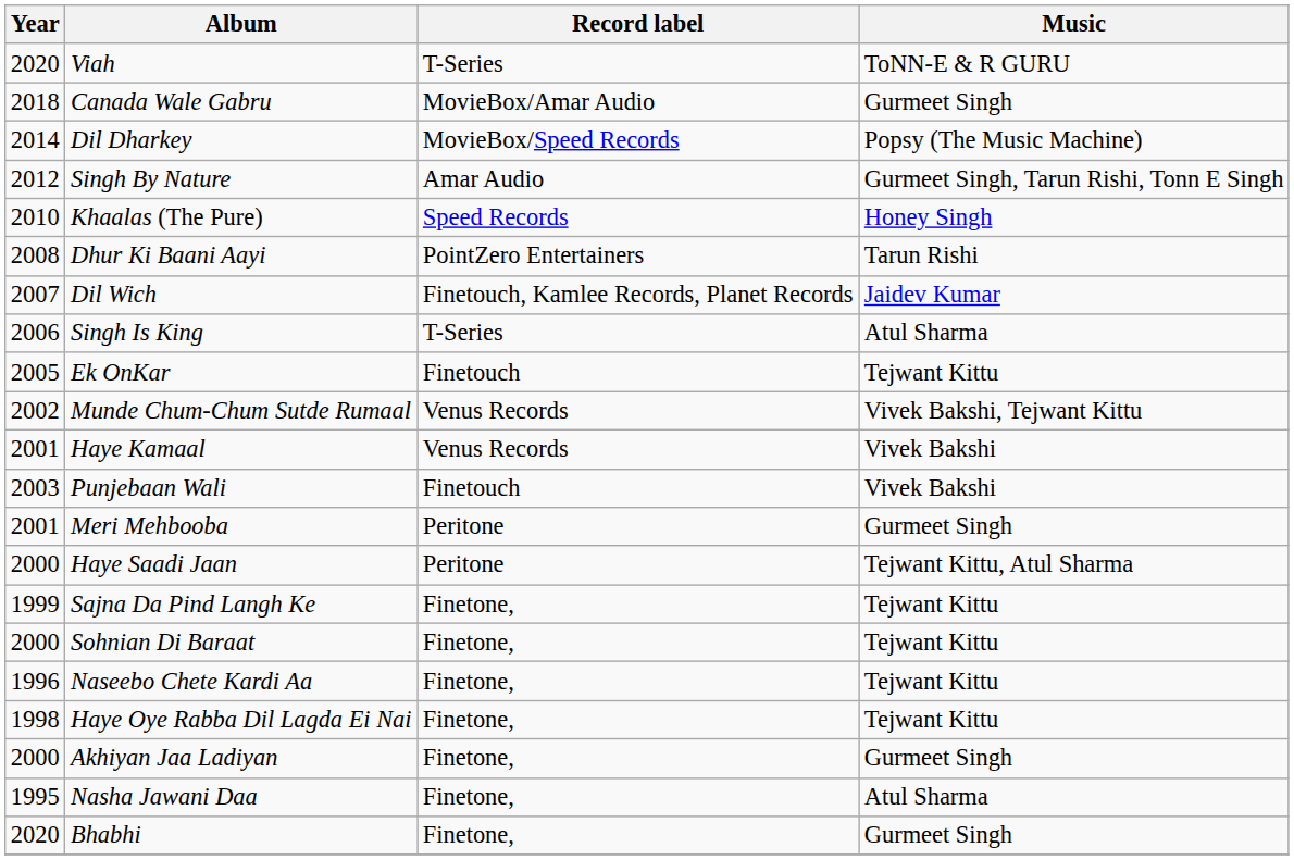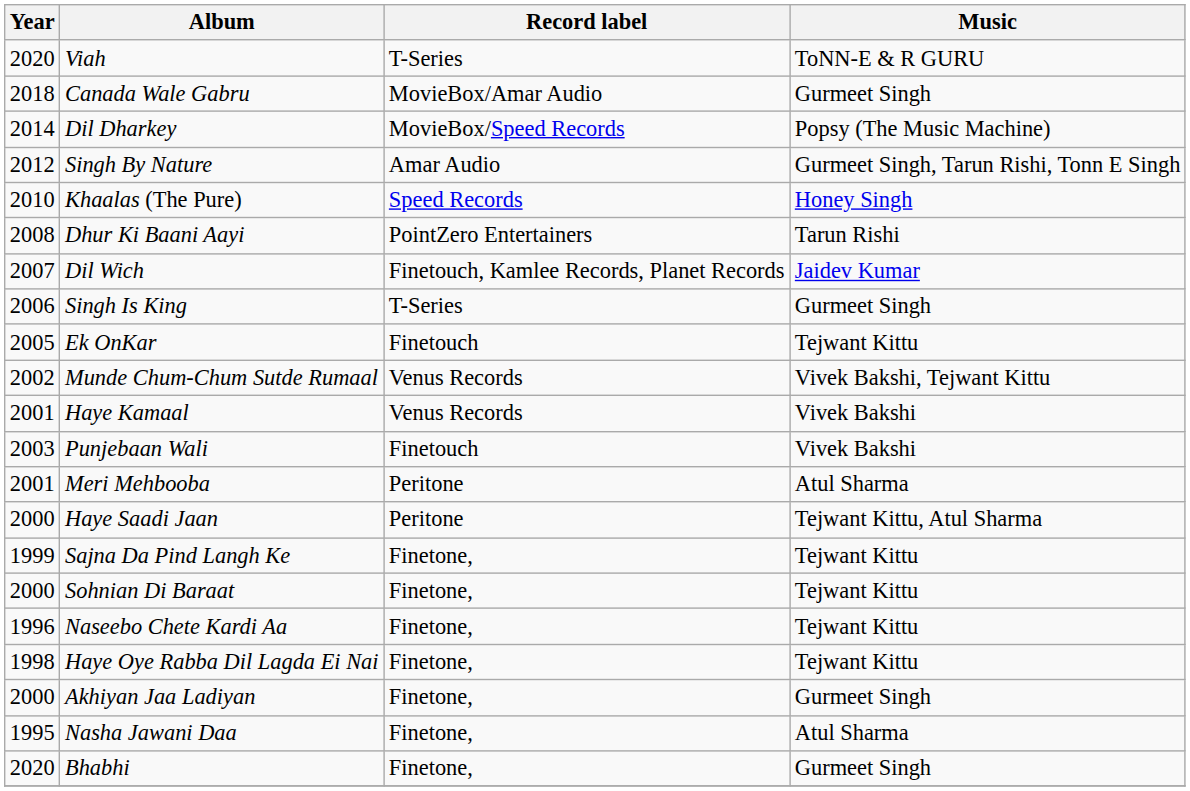 <table class="wikitable" 0border:>
 <tr>
 <th>Year</th>
 <th>Album</th>
 <th>Record label</th>
 <th>Music</th>
 </tr>
 <tr>
 <td>2020</td>
 <td><em>Viah</em></td>
 <td>T-Series</td>
 <td>ToNN-E & R GURU</td>
 </tr>
 <tr>
 <td>2018</td>
 <td><em>Canada Wale Gabru</em></td>
 <td>MovieBox/Amar Audio</td>
 <td>Gurmeet Singh</td>
 </tr>
 <tr>
 <td>2014</td>
 <td><em>Dil Dharkey</em></td>
 <td>MovieBox/<a href='#'>Speed Records</a></td>
 <td>Popsy (The Music Machine)</td>
 </tr>
 <tr>
 <td>2012</td>
 <td><em>Singh By Nature</em></td>
 <td>Amar Audio</td>
 <td>Gurmeet Singh, Tarun Rishi, Tonn E Singh</td>
 </tr>
 <tr>
 <td>2010</td>
 <td><em>Khaalas</em> (The Pure)</td>
 <td><a href='#'>Speed Records</a></td>
 <td><a href='#'>Honey Singh</a></td>
 </tr>
 <tr>
 <td>2008</td>
 <td><em>Dhur Ki Baani Aayi</em></td>
 <td>PointZero Entertainers</td>
 <td>Tarun Rishi</td>
 </tr>
 <tr>
 <td>2007</td>
 <td><em>Dil Wich</em></td>
 <td>Finetouch, Kamlee Records, Planet Records</td>
 <td><a href='#'>Jaidev Kumar</a></td>
 </tr>
 <tr>
 <td>2006</td>
 <td><em>Singh Is King</em></td>
 <td>T-Series</td>
-<td>Atul Sharma</td>
+<td>Gurmeet Singh</td>
 </tr>
 <tr>
 <td>2005</td>
 <td><em>Ek OnKar</em></td>
 <td>Finetouch</td>
 <td>Tejwant Kittu</td>
 </tr>
 <tr>
 <td>2002</td>
 <td><em>Munde Chum-Chum Sutde Rumaal</em></td>
 <td>Venus Records</td>
 <td>Vivek Bakshi, Tejwant Kittu</td>
 </tr>
 <tr>
 <td>2001</td>
 <td><em>Haye Kamaal</em></td>
 <td>Venus Records</td>
 <td>Vivek Bakshi</td>
 </tr>
 <tr>
 <td>2003</td>
 <td><em>Punjebaan Wali</em></td>
 <td>Finetouch</td>
 <td>Vivek Bakshi</td>
 </tr>
 <tr>
 <td>2001</td>
 <td><em>Meri Mehbooba</em></td>
 <td>Peritone</td>
-<td>Gurmeet Singh</td>
+<td>Atul Sharma</td>
 </tr>
 <tr>
 <td>2000</td>
 <td><em>Haye Saadi Jaan</em></td>
 <td>Peritone</td>
 <td>Tejwant Kittu, Atul Sharma</td>
 </tr>
 <tr>
 <td>1999</td>
 <td><em>Sajna Da Pind Langh Ke</em></td>
 <td>Finetone,</td>
 <td>Tejwant Kittu</td>
 </tr>
 <tr>
 <td>2000</td>
 <td><em>Sohnian Di Baraat</em></td>
 <td>Finetone,</td>
 <td>Tejwant Kittu</td>
 </tr>
 <tr>
 <td>1996</td>
 <td><em>Naseebo Chete Kardi Aa</em></td>
 <td>Finetone,</td>
 <td>Tejwant Kittu</td>
 </tr>
 <tr>
 <td>1998</td>
 <td><em>Haye Oye Rabba Dil Lagda Ei Nai</em></td>
 <td>Finetone,</td>
 <td>Tejwant Kittu</td>
 </tr>
 <tr>
 <td>2000</td>
 <td><em>Akhiyan Jaa Ladiyan</em></td>
 <td>Finetone,</td>
 <td>Gurmeet Singh</td>
 </tr>
 <tr>
 <td>1995</td>
 <td><em>Nasha Jawani Daa</em></td>
 <td>Finetone,</td>
 <td>Atul Sharma</td>
 </tr>
 <tr>
 <td>2020</td>
 <td><em>Bhabhi</em></td>
 <td>Finetone,</td>
 <td>Gurmeet Singh </td>
 </tr>
 <tr>
 </tr>
 </table>
